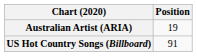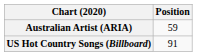 <table class="wikitable sortable plainrowheaders" style="text-align:center">
 <tr>
 <th scope="col">Chart (2020)</th>
 <th scope="col">Position</th>
 </tr>
 <tr>
 <th scope="row">Australian Artist (ARIA)</th>
-<td>19</td>
+<td>59</td>
 </tr>
 <tr>
 <th scope="row">US Hot Country Songs (<em>Billboard</em>)</th>
 <td>91</td>
 </tr>
 </table>
